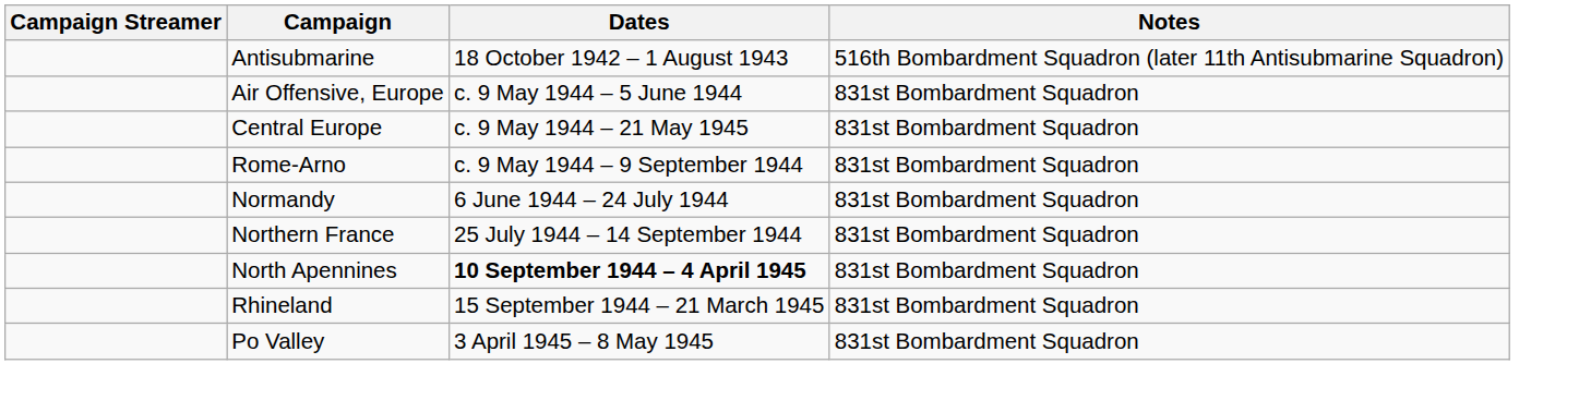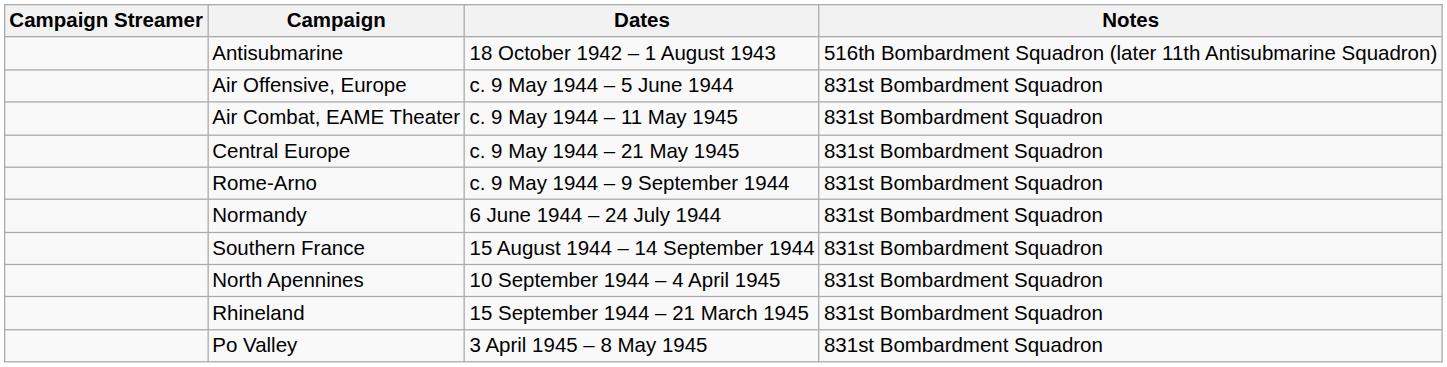 <table class="wikitable">
 <tr style="background:#efefef;">
 <th>Campaign Streamer</th>
 <th>Campaign</th>
 <th>Dates</th>
 <th>Notes</th>
 </tr>
 <tr>
 <td></td>
 <td>Antisubmarine</td>
 <td>18 October 1942 – 1 August 1943</td>
 <td>516th Bombardment Squadron (later 11th Antisubmarine Squadron)</td>
 </tr>
 <tr>
 <td></td>
 <td>Air Offensive, Europe</td>
 <td>c. 9 May 1944 – 5 June 1944</td>
+<td>831st Bombardment Squadron</td>
+</tr>
+<tr>
+<td></td>
+<td>Air Combat, EAME Theater</td>
+<td>c. 9 May 1944 – 11 May 1945</td>
 <td>831st Bombardment Squadron</td>
 </tr>
 <tr>
 <td></td>
 <td>Central Europe</td>
 <td>c. 9 May 1944 – 21 May 1945</td>
 <td>831st Bombardment Squadron</td>
 </tr>
 <tr>
 <td></td>
 <td>Rome-Arno</td>
 <td>c. 9 May 1944 – 9 September 1944</td>
 <td>831st Bombardment Squadron</td>
 </tr>
 <tr>
 <td></td>
 <td>Normandy</td>
 <td>6 June 1944 – 24 July 1944</td>
 <td>831st Bombardment Squadron</td>
 </tr>
 <tr>
 <td></td>
-<td>Northern France</td>
-<td>25 July 1944 – 14 September 1944</td>
+<td>Southern France</td>
+<td>15 August 1944 – 14 September 1944</td>
 <td>831st Bombardment Squadron</td>
 </tr>
 <tr>
 <td></td>
 <td>North Apennines</td>
-<td><strong>10 September 1944 – 4 April 1945</strong></td>
+<td>10 September 1944 – 4 April 1945</td>
 <td>831st Bombardment Squadron</td>
 </tr>
 <tr>
 <td></td>
 <td>Rhineland</td>
 <td>15 September 1944 – 21 March 1945</td>
 <td>831st Bombardment Squadron</td>
 </tr>
 <tr>
 <td></td>
 <td>Po Valley</td>
 <td>3 April 1945 – 8 May 1945</td>
 <td>831st Bombardment Squadron</td>
 </tr>
 </table>
